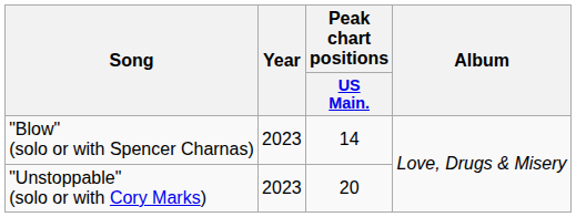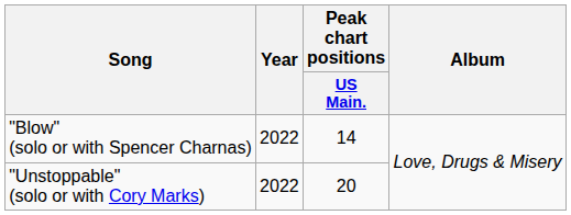 <table class="wikitable">
 <tr>
 <th rowspan="2">Song</th>
 <th rowspan="2">Year</th>
 <th colspan="1">Peak chart positions</th>
 <th rowspan="2">Album</th>
 </tr>
 <tr>
 <th style="width:3em;font-size:90%"><a href='#'>US<br>Main.</a><br></th>
 </tr>
 <tr>
 <td>"Blow"<br><span>(solo or with Spencer Charnas)</span></td>
-<td style="text-align:center;">2023</td>
+<td style="text-align:center;">2022</td>
 <td style="text-align:center;">14</td>
 <td style="text-align:center;" rowspan="2"><em>Love, Drugs & Misery</em></td>
 </tr>
 <tr>
 <td>"Unstoppable"<br><span>(solo or with <a href='#'>Cory Marks</a>)</span></td>
-<td style="text-align:center;">2023</td>
+<td style="text-align:center;">2022</td>
 <td style="text-align:center;">20</td>
 </tr>
 </table>
